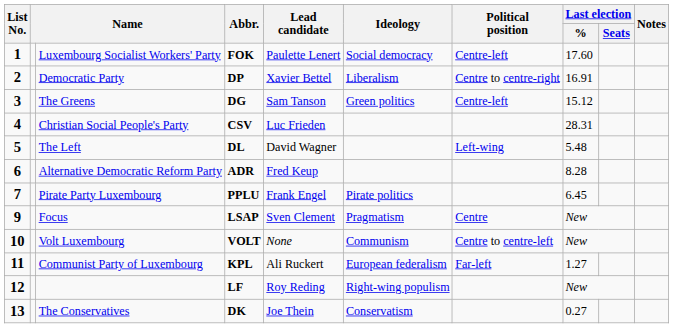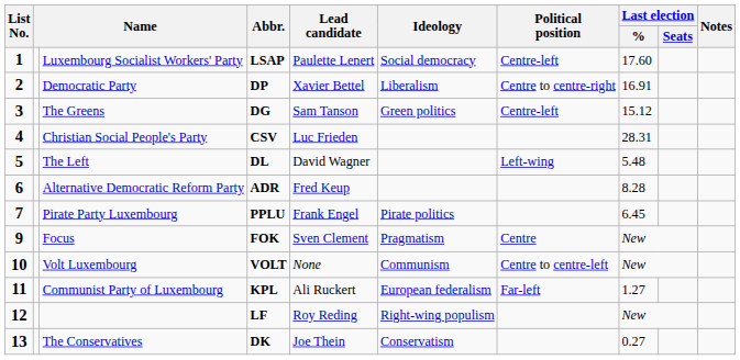 <table class=wikitable>
 <tr>
 <th rowspan=2>List<br>No.</th>
 <th rowspan=2 colspan=2>Name</th>
 <th rowspan=2>Abbr.</th>
 <th rowspan=2>Lead<br>candidate</th>
 <th rowspan=2>Ideology</th>
 <th rowspan=2>Political<br>position</th>
 <th colspan=2><a href='#'>Last election</a></th>
 <th rowspan=2>Notes</th>
 </tr>
 <tr>
 <th>%</th>
 <th><a href='#'>Seats</a></th>
 </tr>
 <tr>
 <td align=center style="font-size:120%"><strong>1</strong></td>
 <td bgcolor=></td>
 <td><a href='#'>Luxembourg Socialist Workers' Party</a><br></td>
-<td><strong>FOK</strong></td>
+<td><strong>LSAP</strong></td>
 <td><a href='#'>Paulette Lenert</a></td>
 <td><a href='#'>Social democracy</a></td>
 <td><a href='#'>Centre-left</a></td>
 <td>17.60</td>
 <td></td>
 <td></td>
 </tr>
 <tr>
 <td align=center style="font-size:120%"><strong>2</strong></td>
 <td bgcolor=></td>
 <td><a href='#'>Democratic Party</a><br></td>
 <td><strong>DP</strong></td>
 <td><a href='#'>Xavier Bettel</a></td>
 <td><a href='#'>Liberalism</a></td>
 <td><a href='#'>Centre</a> to <a href='#'>centre-right</a></td>
 <td>16.91</td>
 <td></td>
 <td></td>
 </tr>
 <tr>
 <td align=center style="font-size:120%"><strong>3</strong></td>
 <td bgcolor=></td>
 <td><a href='#'>The Greens</a><br></td>
 <td><strong>DG</strong></td>
 <td><a href='#'>Sam Tanson</a></td>
 <td><a href='#'>Green politics</a></td>
 <td><a href='#'>Centre-left</a></td>
 <td>15.12</td>
 <td></td>
 <td></td>
 </tr>
 <tr>
 <td align=center style="font-size:120%"><strong>4</strong></td>
 <td bgcolor=></td>
 <td><a href='#'>Christian Social People's Party</a><br></td>
 <td><strong>CSV</strong></td>
 <td><a href='#'>Luc Frieden</a></td>
 <td></td>
 <td></td>
 <td>28.31</td>
 <td></td>
 <td></td>
 </tr>
 <tr>
 <td align=center style="font-size:120%"><strong>5</strong></td>
 <td bgcolor=></td>
 <td><a href='#'>The Left</a><br></td>
 <td><strong>DL</strong></td>
 <td>David Wagner</td>
 <td></td>
 <td><a href='#'>Left-wing</a></td>
 <td>5.48</td>
 <td></td>
 <td></td>
 </tr>
 <tr>
 <td align=center style="font-size:120%"><strong>6</strong></td>
 <td bgcolor=></td>
 <td><a href='#'>Alternative Democratic Reform Party</a><br></td>
 <td><strong>ADR</strong></td>
 <td><a href='#'>Fred Keup</a></td>
 <td></td>
 <td></td>
 <td>8.28</td>
 <td></td>
 <td></td>
 </tr>
 <tr>
 <td align=center style="font-size:120%"><strong>7</strong></td>
 <td bgcolor=></td>
 <td><a href='#'>Pirate Party Luxembourg</a><br></td>
 <td><strong>PPLU</strong></td>
 <td><a href='#'>Frank Engel</a></td>
 <td><a href='#'>Pirate politics</a></td>
 <td></td>
 <td>6.45</td>
 <td></td>
 <td></td>
 </tr>
 <tr>
 <td align=center style="font-size:120%"><strong>9</strong></td>
 <td bgcolor=></td>
 <td><a href='#'>Focus</a><br></td>
-<td><strong>LSAP</strong></td>
+<td><strong>FOK</strong></td>
 <td><a href='#'>Sven Clement</a></td>
 <td><a href='#'>Pragmatism</a></td>
 <td><a href='#'>Centre</a></td>
 <td colspan="2"><em>New</em></td>
 <td></td>
 </tr>
 <tr>
 <td align=center style="font-size:120%"><strong>10</strong></td>
 <td bgcolor=></td>
 <td><a href='#'>Volt Luxembourg</a><br></td>
 <td><strong>VOLT</strong></td>
 <td><em>None</em></td>
 <td><a href='#'>Communism</a></td>
 <td><a href='#'>Centre</a> to <a href='#'>centre-left</a></td>
 <td colspan="2"><em>New</em></td>
 <td align=center></td>
 </tr>
 <tr>
 <td align=center style="font-size:120%"><strong>11</strong></td>
 <td bgcolor=></td>
 <td><a href='#'>Communist Party of Luxembourg</a><br></td>
 <td><strong>KPL</strong></td>
 <td>Ali Ruckert</td>
 <td><a href='#'>European federalism</a></td>
 <td><a href='#'>Far-left</a></td>
 <td>1.27</td>
 <td></td>
 <td align=center></td>
 </tr>
 <tr>
 <td align=center style="font-size:120%"><strong>12</strong></td>
 <td bgcolor=></td>
 <td><br></td>
 <td><strong>LF</strong></td>
 <td><a href='#'>Roy Reding</a></td>
 <td><a href='#'>Right-wing populism</a></td>
 <td></td>
 <td colspan="2"><em>New</em></td>
 <td></td>
 </tr>
 <tr>
 <td align=center style="font-size:120%"><strong>13</strong></td>
 <td bgcolor=></td>
 <td><a href='#'>The Conservatives</a><br></td>
 <td><strong>DK</strong></td>
 <td><a href='#'>Joe Thein</a></td>
 <td><a href='#'>Conservatism</a></td>
 <td></td>
 <td>0.27</td>
 <td></td>
 <td align=center></td>
 </tr>
 </table>
